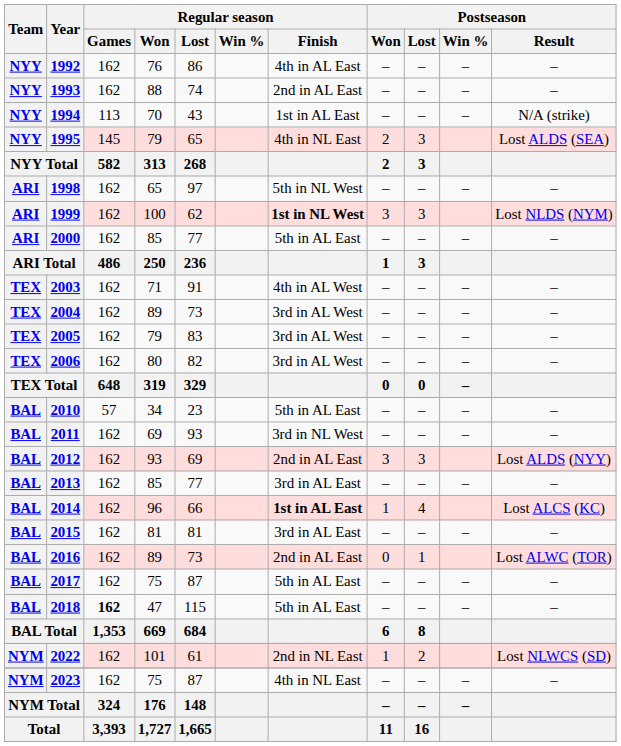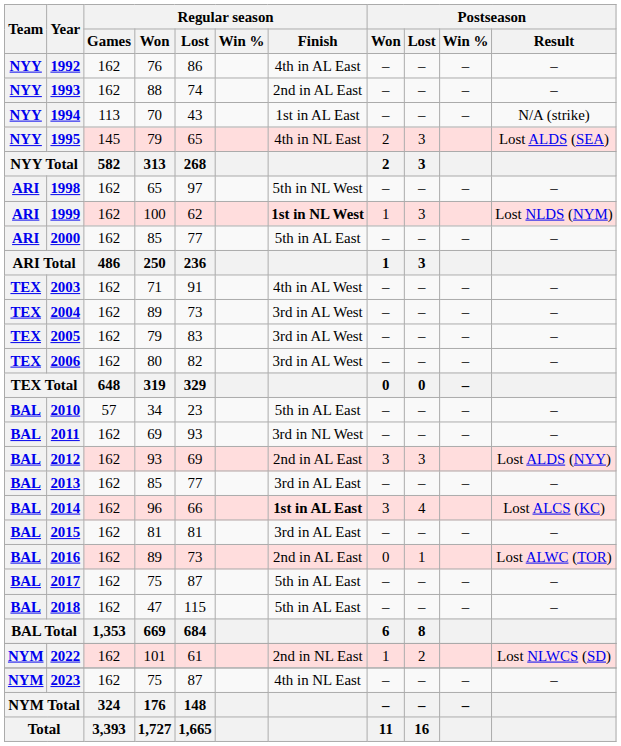 <table class="wikitable" style="font-size: 95%; text-align:center;">
 <tr>
 <th rowspan="2">Team</th>
 <th rowspan="2">Year</th>
 <th colspan="5">Regular season</th>
 <th colspan="4">Postseason</th>
 </tr>
 <tr>
 <th>Games</th>
 <th>Won</th>
 <th>Lost</th>
 <th>Win %</th>
 <th>Finish</th>
 <th>Won</th>
 <th>Lost</th>
 <th>Win %</th>
 <th>Result</th>
 </tr>
 <tr>
 <th><a href='#'>NYY</a></th>
 <th><a href='#'>1992</a></th>
 <td>162</td>
 <td>76</td>
 <td>86</td>
 <td></td>
 <td>4th in AL East</td>
 <td>–</td>
 <td>–</td>
 <td>–</td>
 <td>–</td>
 </tr>
 <tr>
 <th><a href='#'>NYY</a></th>
 <th><a href='#'>1993</a></th>
 <td>162</td>
 <td>88</td>
 <td>74</td>
 <td></td>
 <td>2nd in AL East</td>
 <td>–</td>
 <td>–</td>
 <td>–</td>
 <td>–</td>
 </tr>
 <tr>
 <th><a href='#'>NYY</a></th>
 <th><a href='#'>1994</a></th>
 <td>113</td>
 <td>70</td>
 <td>43</td>
 <td></td>
 <td>1st in AL East</td>
 <td>–</td>
 <td>–</td>
 <td>–</td>
 <td>N/A (strike)</td>
 </tr>
 <tr style="background:#fdd;">
 <th><a href='#'>NYY</a></th>
 <th><a href='#'>1995</a></th>
 <td>145</td>
 <td>79</td>
 <td>65</td>
 <td></td>
 <td>4th in NL East</td>
 <td>2</td>
 <td>3</td>
 <td></td>
 <td>Lost <a href='#'>ALDS</a> (<a href='#'>SEA</a>)</td>
 </tr>
 <tr>
 <th colspan="2">NYY Total</th>
 <th>582</th>
 <th>313</th>
 <th>268</th>
 <th></th>
 <th></th>
 <th>2</th>
 <th>3</th>
 <th></th>
 <th></th>
 </tr>
 <tr>
 <th><a href='#'>ARI</a></th>
 <th><a href='#'>1998</a></th>
 <td>162</td>
 <td>65</td>
 <td>97</td>
 <td></td>
 <td>5th in NL West</td>
 <td>–</td>
 <td>–</td>
 <td>–</td>
 <td>–</td>
 </tr>
 <tr style="background:#fdd;">
 <th><a href='#'>ARI</a></th>
 <th><a href='#'>1999</a></th>
 <td>162</td>
 <td>100</td>
 <td>62</td>
 <td></td>
 <td><strong>1st in NL West</strong></td>
-<td>3</td>
+<td>1</td>
 <td>3</td>
 <td></td>
 <td>Lost <a href='#'>NLDS</a> (<a href='#'>NYM</a>)</td>
 </tr>
 <tr>
 <th><a href='#'>ARI</a></th>
 <th><a href='#'>2000</a></th>
 <td>162</td>
 <td>85</td>
 <td>77</td>
 <td></td>
 <td>5th in AL East</td>
 <td>–</td>
 <td>–</td>
 <td>–</td>
 <td>–</td>
 </tr>
 <tr>
 <th colspan="2">ARI Total</th>
 <th>486</th>
 <th>250</th>
 <th>236</th>
 <th></th>
 <th></th>
 <th>1</th>
 <th>3</th>
 <th></th>
 <th></th>
 </tr>
 <tr>
 <th><a href='#'>TEX</a></th>
 <th><a href='#'>2003</a></th>
 <td>162</td>
 <td>71</td>
 <td>91</td>
 <td></td>
 <td>4th in AL West</td>
 <td>–</td>
 <td>–</td>
 <td>–</td>
 <td>–</td>
 </tr>
 <tr>
 <th><a href='#'>TEX</a></th>
 <th><a href='#'>2004</a></th>
 <td>162</td>
 <td>89</td>
 <td>73</td>
 <td></td>
 <td>3rd in AL West</td>
 <td>–</td>
 <td>–</td>
 <td>–</td>
 <td>–</td>
 </tr>
 <tr>
 <th><a href='#'>TEX</a></th>
 <th><a href='#'>2005</a></th>
 <td>162</td>
 <td>79</td>
 <td>83</td>
 <td></td>
 <td>3rd in AL West</td>
 <td>–</td>
 <td>–</td>
 <td>–</td>
 <td>–</td>
 </tr>
 <tr>
 <th><a href='#'>TEX</a></th>
 <th><a href='#'>2006</a></th>
 <td>162</td>
 <td>80</td>
 <td>82</td>
 <td></td>
 <td>3rd in AL West</td>
 <td>–</td>
 <td>–</td>
 <td>–</td>
 <td>–</td>
 </tr>
 <tr>
 <th colspan="2">TEX Total</th>
 <th>648</th>
 <th>319</th>
 <th>329</th>
 <th></th>
 <th></th>
 <th>0</th>
 <th>0</th>
 <th>–</th>
 <th></th>
 </tr>
 <tr>
 <th><a href='#'>BAL</a></th>
 <th><a href='#'>2010</a></th>
 <td>57</td>
 <td>34</td>
 <td>23</td>
 <td></td>
 <td>5th in AL East</td>
 <td>–</td>
 <td>–</td>
 <td>–</td>
 <td>–</td>
 </tr>
 <tr>
 <th><a href='#'>BAL</a></th>
 <th><a href='#'>2011</a></th>
 <td>162</td>
 <td>69</td>
 <td>93</td>
 <td></td>
 <td>3rd in NL West</td>
 <td>–</td>
 <td>–</td>
 <td>–</td>
 <td>–</td>
 </tr>
 <tr style="background:#fdd;">
 <th><a href='#'>BAL</a></th>
 <th><a href='#'>2012</a></th>
 <td>162</td>
 <td>93</td>
 <td>69</td>
 <td></td>
 <td>2nd in AL East</td>
 <td>3</td>
 <td>3</td>
 <td></td>
 <td>Lost <a href='#'>ALDS</a> (<a href='#'>NYY</a>)</td>
 </tr>
 <tr>
 <th><a href='#'>BAL</a></th>
 <th><a href='#'>2013</a></th>
 <td>162</td>
 <td>85</td>
 <td>77</td>
 <td></td>
 <td>3rd in AL East</td>
 <td>–</td>
 <td>–</td>
 <td>–</td>
 <td>–</td>
 </tr>
 <tr style="background:#fdd;">
 <th><a href='#'>BAL</a></th>
 <th><a href='#'>2014</a></th>
 <td>162</td>
 <td>96</td>
 <td>66</td>
 <td></td>
 <td><strong>1st in AL East</strong></td>
-<td>1</td>
+<td>3</td>
 <td>4</td>
 <td></td>
 <td>Lost <a href='#'>ALCS</a> (<a href='#'>KC</a>)</td>
 </tr>
 <tr>
 <th><a href='#'>BAL</a></th>
 <th><a href='#'>2015</a></th>
 <td>162</td>
 <td>81</td>
 <td>81</td>
 <td></td>
 <td>3rd in AL East</td>
 <td>–</td>
 <td>–</td>
 <td>–</td>
 <td>–</td>
 </tr>
 <tr style="background:#fdd;">
 <th><a href='#'>BAL</a></th>
 <th><a href='#'>2016</a></th>
 <td>162</td>
 <td>89</td>
 <td>73</td>
 <td></td>
 <td>2nd in AL East</td>
 <td>0</td>
 <td>1</td>
 <td></td>
 <td>Lost <a href='#'>ALWC</a> (<a href='#'>TOR</a>)</td>
 </tr>
 <tr>
 <th><a href='#'>BAL</a></th>
 <th><a href='#'>2017</a></th>
 <td>162</td>
 <td>75</td>
 <td>87</td>
 <td></td>
 <td>5th in AL East</td>
 <td>–</td>
 <td>–</td>
 <td>–</td>
 <td>–</td>
 </tr>
 <tr>
 <th><a href='#'>BAL</a></th>
 <th><a href='#'>2018</a></th>
-<td><strong>162</strong></td>
+<td>162</td>
 <td>47</td>
 <td>115</td>
 <td></td>
 <td>5th in AL East</td>
 <td>–</td>
 <td>–</td>
 <td>–</td>
 <td>–</td>
 </tr>
 <tr>
 <th colspan="2">BAL Total</th>
 <th>1,353</th>
 <th>669</th>
 <th>684</th>
 <th></th>
 <th></th>
 <th>6</th>
 <th>8</th>
 <th></th>
 <th></th>
 </tr>
 <tr>
 </tr>
 <tr ! style="background:#fdd;">
 <th><a href='#'>NYM</a></th>
 <th><a href='#'>2022</a></th>
 <td>162</td>
 <td>101</td>
 <td>61</td>
 <td></td>
 <td>2nd in NL East</td>
 <td>1</td>
 <td>2</td>
 <td></td>
 <td>Lost <a href='#'>NLWCS</a> (<a href='#'>SD</a>)</td>
 </tr>
 <tr>
 </tr>
 <tr>
 <th><a href='#'>NYM</a></th>
 <th><a href='#'>2023</a></th>
 <td>162</td>
 <td>75</td>
 <td>87</td>
 <td></td>
 <td>4th in NL East</td>
 <td>–</td>
 <td>–</td>
 <td>–</td>
 <td>–</td>
 </tr>
 <tr>
 <th colspan="2">NYM Total</th>
 <th>324</th>
 <th>176</th>
 <th>148</th>
 <th></th>
 <th></th>
 <th>–</th>
 <th>–</th>
 <th>–</th>
 <th></th>
 </tr>
 <tr>
 <th colspan="2">Total</th>
 <th>3,393</th>
 <th>1,727</th>
 <th>1,665</th>
 <th></th>
 <th></th>
 <th>11</th>
 <th>16</th>
 <th></th>
 <th></th>
 </tr>
 </table>
